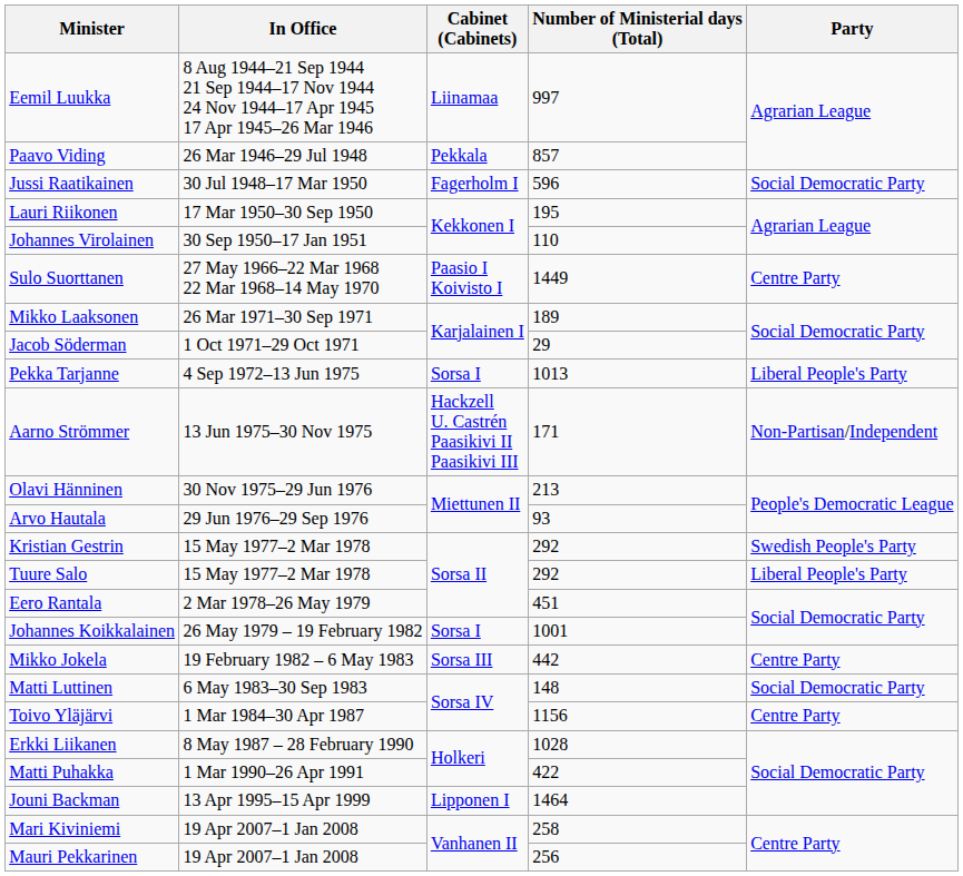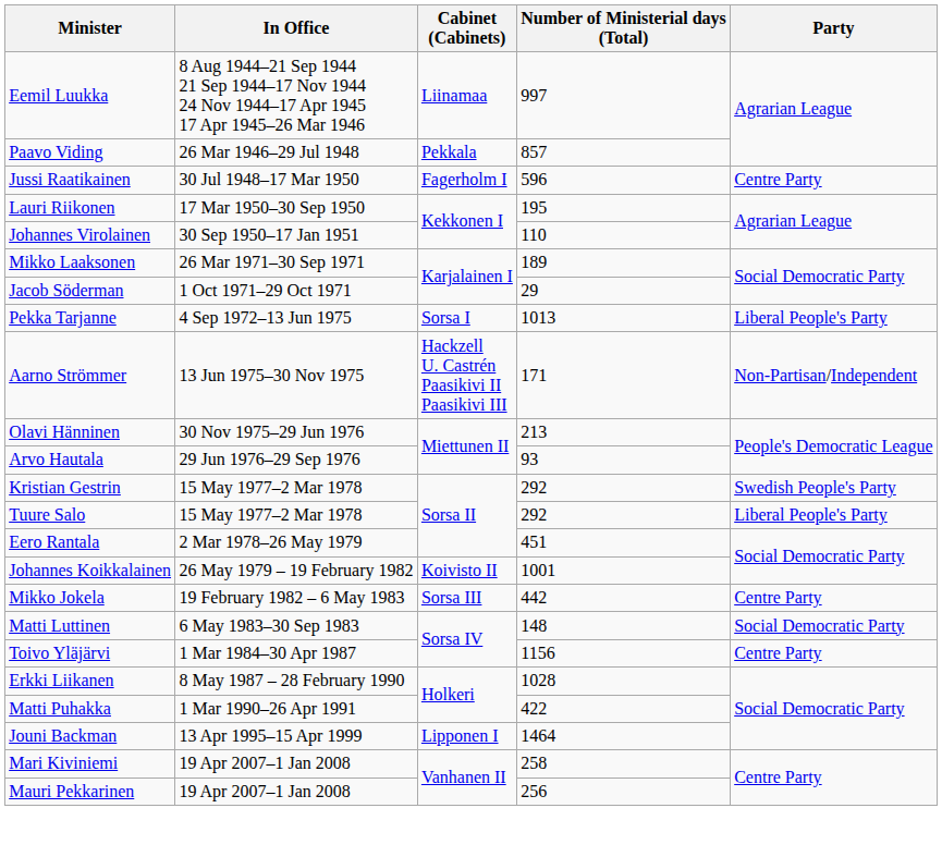 <table class="wikitable">
 <tr>
 <th>Minister</th>
 <th>In Office</th>
 <th>Cabinet<br>(Cabinets)</th>
 <th>Number of Ministerial days <br>(Total)</th>
 <th>Party</th>
 </tr>
 <tr>
 <td><a href='#'>Eemil Luukka</a></td>
 <td>8 Aug 1944–21 Sep 1944<br>21 Sep 1944–17 Nov 1944<br>24 Nov 1944–17 Apr 1945<br>17 Apr 1945–26  Mar  1946</td>
 <td><a href='#'>Liinamaa</a></td>
 <td>997</td>
 <td rowspan=2><a href='#'>Agrarian League</a></td>
 </tr>
 <tr>
 <td><a href='#'>Paavo Viding</a></td>
 <td>26  Mar  1946–29 Jul 1948</td>
 <td><a href='#'>Pekkala</a></td>
 <td>857</td>
 </tr>
 <tr>
 <td><a href='#'>Jussi Raatikainen</a></td>
 <td>30 Jul 1948–17  Mar  1950</td>
 <td><a href='#'>Fagerholm I</a></td>
 <td>596</td>
-<td><a href='#'>Social Democratic Party</a></td>
+<td><a href='#'>Centre Party</a></td>
 </tr>
 <tr>
 <td><a href='#'>Lauri Riikonen</a></td>
 <td>17  Mar  1950–30 Sep 1950</td>
 <td rowspan=2><a href='#'>Kekkonen I</a></td>
 <td>195</td>
 <td rowspan=2><a href='#'>Agrarian League</a></td>
 </tr>
 <tr>
 <td><a href='#'>Johannes Virolainen</a></td>
 <td>30 Sep 1950–17 Jan 1951</td>
 <td>110</td>
-</tr>
-<tr>
-<td><a href='#'>Sulo Suorttanen</a></td>
-<td>27 May 1966–22  Mar  1968<br>22  Mar  1968–14 May 1970</td>
-<td><a href='#'>Paasio I</a><br><a href='#'>Koivisto I</a></td>
-<td>1449</td>
-<td><a href='#'>Centre Party</a></td>
 </tr>
 <tr>
 <td><a href='#'>Mikko Laaksonen</a></td>
 <td>26  Mar  1971–30 Sep 1971</td>
 <td rowspan=2><a href='#'>Karjalainen I</a></td>
 <td>189</td>
 <td rowspan=2><a href='#'>Social Democratic Party</a></td>
 </tr>
 <tr>
 <td><a href='#'>Jacob Söderman</a></td>
 <td>1 Oct 1971–29 Oct 1971</td>
 <td>29</td>
 </tr>
 <tr>
 <td><a href='#'>Pekka Tarjanne</a></td>
 <td>4 Sep 1972–13 Jun 1975</td>
 <td><a href='#'>Sorsa I</a></td>
 <td>1013</td>
 <td><a href='#'>Liberal People's Party</a></td>
 </tr>
 <tr>
 <td><a href='#'>Aarno Strömmer</a></td>
 <td>13 Jun 1975–30 Nov 1975</td>
 <td><a href='#'>Hackzell</a><br><a href='#'>U. Castrén</a><br><a href='#'>Paasikivi II</a><br><a href='#'>Paasikivi III</a></td>
 <td>171</td>
 <td><a href='#'>Non-Partisan</a>/<a href='#'>Independent</a></td>
 </tr>
 <tr>
 <td><a href='#'>Olavi Hänninen</a></td>
 <td>30 Nov 1975–29 Jun 1976</td>
 <td rowspan=2><a href='#'>Miettunen II</a></td>
 <td>213</td>
 <td rowspan=2><a href='#'>People's Democratic League</a></td>
 </tr>
 <tr>
 <td><a href='#'>Arvo Hautala</a></td>
 <td>29 Jun 1976–29 Sep 1976</td>
 <td>93</td>
 </tr>
 <tr>
 <td><a href='#'>Kristian Gestrin</a></td>
 <td>15 May 1977–2  Mar  1978</td>
 <td rowspan=3><a href='#'>Sorsa II</a></td>
 <td>292</td>
 <td><a href='#'>Swedish People's Party</a></td>
 </tr>
 <tr>
 <td><a href='#'>Tuure Salo</a></td>
 <td>15 May 1977–2  Mar  1978</td>
 <td>292</td>
 <td><a href='#'>Liberal People's Party</a></td>
 </tr>
 <tr>
 <td><a href='#'>Eero Rantala</a></td>
 <td>2  Mar  1978–26 May 1979</td>
 <td>451</td>
 <td rowspan=2><a href='#'>Social Democratic Party</a></td>
 </tr>
 <tr>
 <td><a href='#'>Johannes Koikkalainen</a></td>
 <td>26 May 1979 – 19  February 1982</td>
-<td><a href='#'>Sorsa I</a></td>
+<td><a href='#'>Koivisto II</a></td>
 <td>1001</td>
 </tr>
 <tr>
 <td><a href='#'>Mikko Jokela</a></td>
 <td>19  February 1982 – 6 May 1983</td>
 <td><a href='#'>Sorsa III</a></td>
 <td>442</td>
 <td><a href='#'>Centre Party</a></td>
 </tr>
 <tr>
 <td><a href='#'>Matti Luttinen</a></td>
 <td>6 May 1983–30 Sep 1983</td>
 <td rowspan=2><a href='#'>Sorsa IV</a></td>
 <td>148</td>
 <td><a href='#'>Social Democratic Party</a></td>
 </tr>
 <tr>
 <td><a href='#'>Toivo Yläjärvi</a></td>
 <td>1  Mar  1984–30 Apr 1987</td>
 <td>1156</td>
 <td><a href='#'>Centre Party</a></td>
 </tr>
 <tr>
 <td><a href='#'>Erkki Liikanen</a></td>
 <td>8 May 1987 – 28  February 1990</td>
 <td rowspan=2><a href='#'>Holkeri</a></td>
 <td>1028</td>
 <td rowspan=3><a href='#'>Social Democratic Party</a></td>
 </tr>
 <tr>
 <td><a href='#'>Matti Puhakka</a></td>
 <td>1  Mar  1990–26 Apr 1991</td>
 <td>422</td>
 </tr>
 <tr>
 <td><a href='#'>Jouni Backman</a></td>
 <td>13 Apr 1995–15 Apr 1999</td>
 <td><a href='#'>Lipponen I</a></td>
 <td>1464</td>
 </tr>
 <tr>
 <td><a href='#'>Mari Kiviniemi</a></td>
 <td>19 Apr 2007–1 Jan 2008</td>
 <td rowspan=2><a href='#'>Vanhanen II</a></td>
 <td>258</td>
 <td rowspan=2><a href='#'>Centre Party</a></td>
 </tr>
 <tr>
 <td><a href='#'>Mauri Pekkarinen</a></td>
 <td>19 Apr 2007–1 Jan 2008</td>
 <td>256</td>
 </tr>
 </table>
